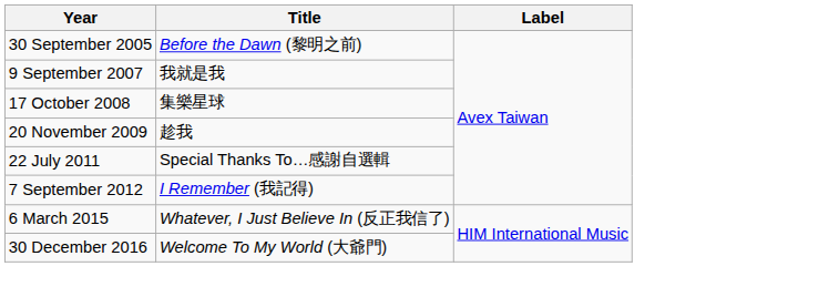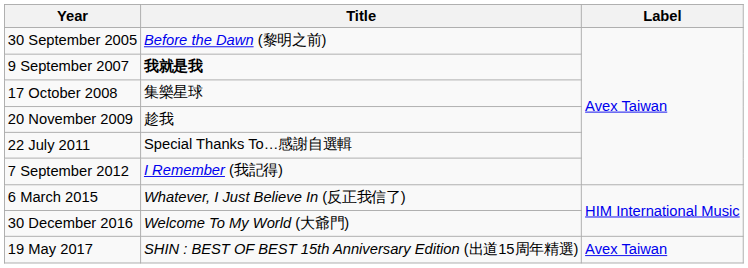 <table class="wikitable">
 <tr>
 <th>Year</th>
 <th>Title</th>
 <th>Label</th>
 </tr>
 <tr>
 <td>30 September 2005</td>
 <td><em><a href='#'>Before the Dawn</a></em> (黎明之前)</td>
 <td rowspan="6"><a href='#'>Avex Taiwan</a></td>
 </tr>
 <tr>
 <td>9 September 2007</td>
-<td>我就是我</td>
+<td><strong>我就是我</strong></td>
 </tr>
 <tr>
 <td>17 October 2008</td>
 <td>集樂星球</td>
 </tr>
 <tr>
 <td>20 November 2009</td>
 <td>趁我</td>
 </tr>
 <tr>
 <td>22 July 2011</td>
 <td>Special Thanks To…感謝自選輯</td>
 </tr>
 <tr>
 <td>7 September 2012</td>
 <td><em><a href='#'>I Remember</a></em> (我記得)</td>
 </tr>
 <tr>
 <td>6 March 2015</td>
 <td><em>Whatever, I Just Believe In</em> (反正我信了)</td>
 <td rowspan="2"><a href='#'>HIM International Music</a></td>
 </tr>
 <tr>
 <td>30 December 2016</td>
 <td><em>Welcome To My World</em> (大爺門)</td>
 </tr>
+<tr>
+<td>19 May 2017</td>
+<td><em>SHIN : BEST OF BEST 15th Anniversary Edition</em> (出道15周年精選)</td>
+<td><a href='#'>Avex Taiwan</a></td>
+</tr>
 </table>
